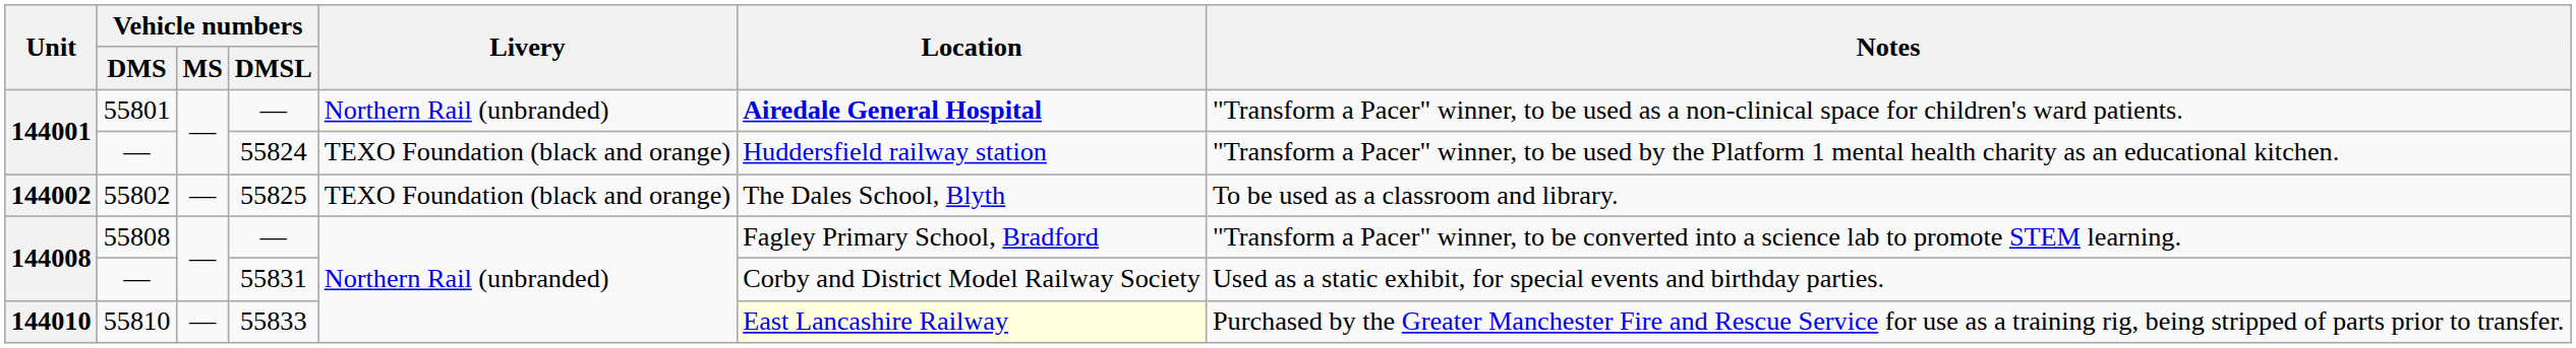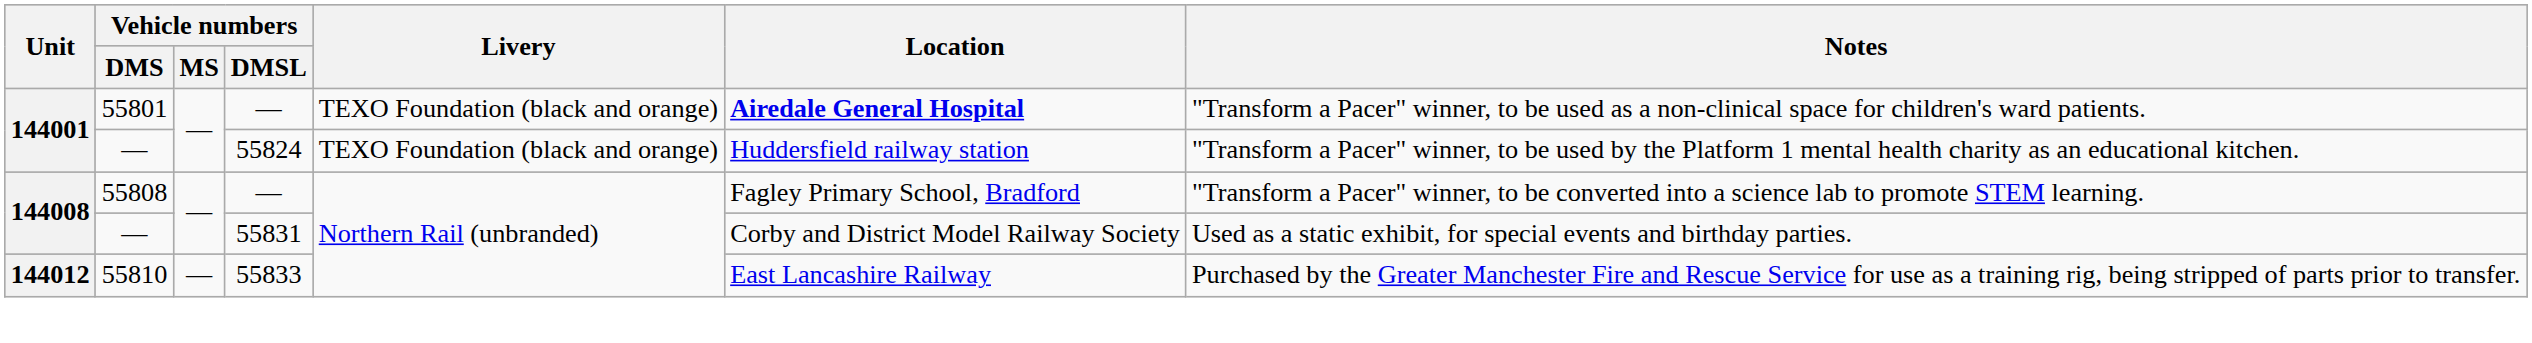 <table class="wikitable">
 <tr>
 <th rowspan=2>Unit</th>
 <th colspan=3>Vehicle numbers</th>
 <th rowspan=2>Livery</th>
 <th rowspan=2>Location</th>
 <th rowspan=2>Notes</th>
 </tr>
 <tr>
 <th>DMS</th>
 <th>MS</th>
 <th>DMSL</th>
 </tr>
 <tr>
 <th rowspan=2>144001</th>
 <td align=center>55801</td>
 <td align=center rowspan=2>—</td>
 <td align=center>—</td>
-<td><a href='#'>Northern Rail</a> (unbranded)</td>
+<td>TEXO Foundation (black and orange)</td>
 <td><strong><a href='#'>Airedale General Hospital</a></strong></td>
 <td>"Transform a Pacer" winner, to be used as a non-clinical space for children's ward patients.</td>
 </tr>
 <tr>
 <td align=center>—</td>
 <td align=center>55824</td>
 <td>TEXO Foundation (black and orange)</td>
 <td><a href='#'>Huddersfield railway station</a></td>
 <td>"Transform a Pacer" winner, to be used by the Platform 1 mental health charity as an educational kitchen.</td>
-</tr>
-<tr>
-<th>144002</th>
-<td align=center>55802</td>
-<td align=center>—</td>
-<td align=center>55825</td>
-<td>TEXO Foundation (black and orange)</td>
-<td>The Dales School, <a href='#'>Blyth</a></td>
-<td>To be used as a classroom and library.</td>
 </tr>
 <tr>
 <th rowspan="2">144008</th>
 <td align=center>55808</td>
 <td align=center rowspan="2">—</td>
 <td align=center>—</td>
 <td rowspan="3"><a href='#'>Northern Rail</a> (unbranded)</td>
 <td>Fagley Primary School, <a href='#'>Bradford</a></td>
 <td>"Transform a Pacer" winner, to be converted into a science lab to promote <a href='#'>STEM</a> learning.</td>
 </tr>
 <tr>
 <td align=center>—</td>
 <td align=center>55831</td>
 <td>Corby and District Model Railway Society</td>
 <td>Used as a static exhibit, for special events and birthday parties.</td>
 </tr>
 <tr>
-<th>144010</th>
+<th>144012</th>
 <td align=center>55810</td>
 <td align=center>—</td>
 <td align=center>55833</td>
-<td style="background: lightyellow;"><a href='#'>East Lancashire Railway</a></td>
+<td><a href='#'>East Lancashire Railway</a></td>
 <td>Purchased by the <a href='#'>Greater Manchester Fire and Rescue Service</a> for use as a training rig, being stripped of parts prior to transfer.</td>
 </tr>
 </table>
